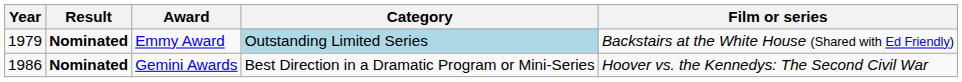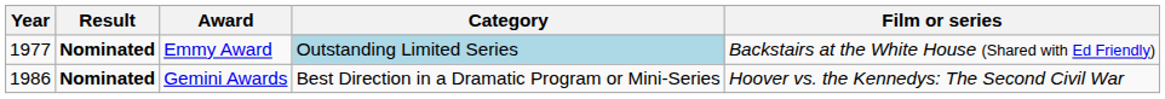 <table class="wikitable" style="font-size: 90%;">
 <tr>
 <th>Year</th>
 <th>Result</th>
 <th>Award</th>
 <th>Category</th>
 <th>Film or series</th>
 </tr>
 <tr>
-<td>1979</td>
+<td>1977</td>
 <td><strong>Nominated</strong></td>
 <td><a href='#'>Emmy Award</a></td>
 <td style="background: lightblue;">Outstanding Limited Series</td>
 <td><em>Backstairs at the White House</em> <small>(Shared with <a href='#'>Ed Friendly</a>)</small></td>
 </tr>
 <tr>
 <td>1986</td>
 <td><strong>Nominated</strong></td>
 <td><a href='#'>Gemini Awards</a></td>
 <td>Best Direction in a Dramatic Program or Mini-Series</td>
 <td><em>Hoover vs. the Kennedys: The Second Civil War</em></td>
 </tr>
 </table>
